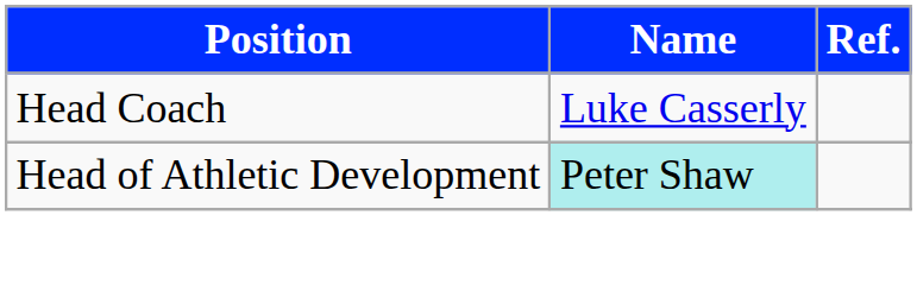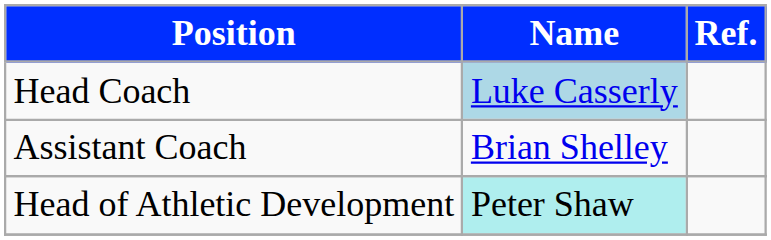 <table class="wikitable">
 <tr>
 <th style="color:#FFFFFF; background:#002EFF;">Position</th>
 <th style="color:#FFFFFF; background:#002EFF;">Name</th>
 <th style="color:#FFFFFF; background:#002EFF;">Ref.</th>
 </tr>
 <tr>
 <td>Head Coach</td>
-<td> <a href='#'>Luke Casserly</a></td>
+<td style="background: lightblue;"> <a href='#'>Luke Casserly</a></td>
+<td></td>
+</tr>
+<tr>
+<td>Assistant Coach</td>
+<td> <a href='#'>Brian Shelley</a></td>
 <td></td>
 </tr>
 <tr>
 </tr>
 <tr>
 <td>Head of Athletic Development</td>
 <td style="background: paleturquoise;"> Peter Shaw</td>
 <td></td>
 </tr>
 <tr>
 </tr>
 </table>
